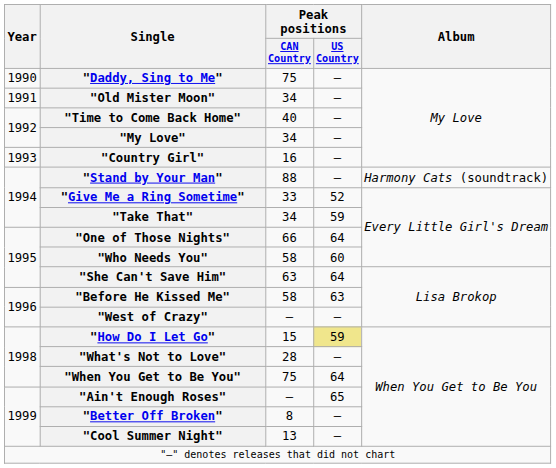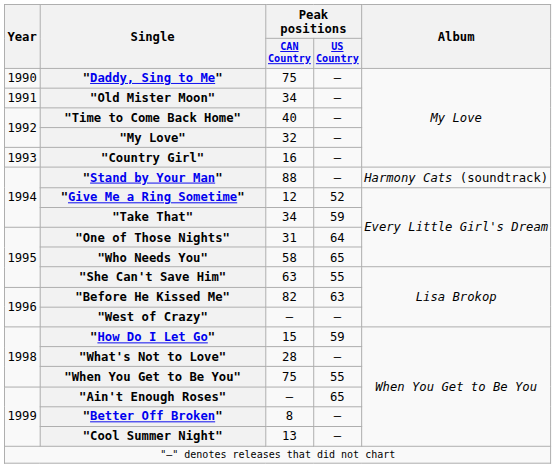 <table class="wikitable plainrowheaders" style="text-align:center;">
 <tr>
 <th rowspan="2">Year</th>
 <th rowspan="2" style="width:18em;">Single</th>
 <th colspan="2">Peak positions</th>
 <th rowspan="2">Album</th>
 </tr>
 <tr style="font-size:smaller;">
 <th width="45"><a href='#'>CAN Country</a><br></th>
 <th width="45"><a href='#'>US Country</a><br></th>
 </tr>
 <tr>
 <td>1990</td>
 <th scope="row">"<a href='#'>Daddy, Sing to Me</a>"</th>
 <td>75</td>
 <td>—</td>
 <td rowspan="5"><em>My Love</em></td>
 </tr>
 <tr>
 <td>1991</td>
 <th scope="row">"Old Mister Moon"</th>
 <td>34</td>
 <td>—</td>
 </tr>
 <tr>
 <td rowspan="2">1992</td>
 <th scope="row">"Time to Come Back Home"</th>
 <td>40</td>
 <td>—</td>
 </tr>
 <tr>
 <th scope="row">"My Love"</th>
-<td>34</td>
+<td>32</td>
 <td>—</td>
 </tr>
 <tr>
 <td>1993</td>
 <th scope="row">"Country Girl"</th>
 <td>16</td>
 <td>—</td>
 </tr>
 <tr>
 <td rowspan="3">1994</td>
 <th scope="row">"<a href='#'>Stand by Your Man</a>"</th>
 <td>88</td>
 <td>—</td>
 <td><em>Harmony Cats</em> (soundtrack)</td>
 </tr>
 <tr>
 <th scope="row">"<a href='#'>Give Me a Ring Sometime</a>"</th>
-<td>33</td>
+<td>12</td>
 <td>52</td>
 <td rowspan="4"><em>Every Little Girl's Dream</em></td>
 </tr>
 <tr>
 <th scope="row">"Take That"</th>
 <td>34</td>
 <td>59</td>
 </tr>
 <tr>
 <td rowspan="3">1995</td>
 <th scope="row">"One of Those Nights"</th>
-<td>66</td>
+<td>31</td>
 <td>64</td>
 </tr>
 <tr>
 <th scope="row">"Who Needs You"</th>
 <td>58</td>
-<td>60</td>
+<td>65</td>
 </tr>
 <tr>
 <th scope="row">"She Can't Save Him"</th>
 <td>63</td>
-<td>64</td>
+<td>55</td>
 <td rowspan="3"><em>Lisa Brokop</em></td>
 </tr>
 <tr>
 <td rowspan="2">1996</td>
 <th scope="row">"Before He Kissed Me"</th>
-<td>58</td>
+<td>82</td>
 <td>63</td>
 </tr>
 <tr>
 <th scope="row">"West of Crazy"</th>
 <td>—</td>
 <td>—</td>
 </tr>
 <tr>
 <td rowspan="3">1998</td>
 <th scope="row">"<a href='#'>How Do I Let Go</a>"</th>
 <td>15</td>
-<td style="background: khaki;">59</td>
+<td>59</td>
 <td rowspan="6"><em>When You Get to Be You</em></td>
 </tr>
 <tr>
 <th scope="row">"What's Not to Love"</th>
 <td>28</td>
 <td>—</td>
 </tr>
 <tr>
 <th scope="row">"When You Get to Be You"</th>
 <td>75</td>
-<td>64</td>
+<td>55</td>
 </tr>
 <tr>
 <td rowspan="3">1999</td>
 <th scope="row">"Ain't Enough Roses"</th>
 <td>—</td>
 <td>65</td>
 </tr>
 <tr>
 <th scope="row">"<a href='#'>Better Off Broken</a>"</th>
 <td>8</td>
 <td>—</td>
 </tr>
 <tr>
 <th scope="row">"Cool Summer Night"</th>
 <td>13</td>
 <td>—</td>
 </tr>
 <tr>
 <td colspan="5" style="font-size:8pt">"—" denotes releases that did not chart</td>
 </tr>
 </table>
